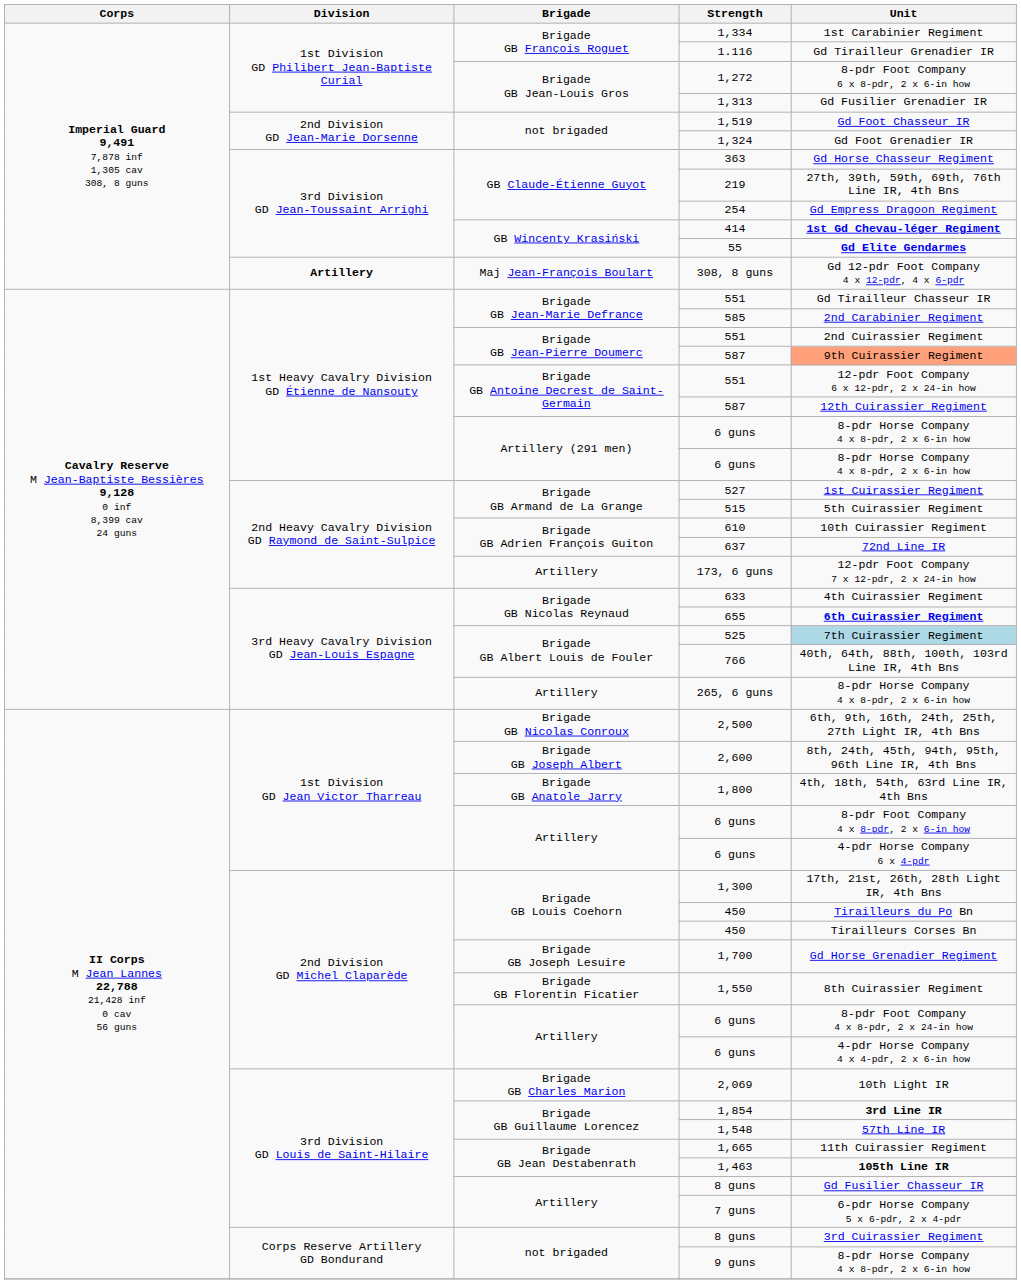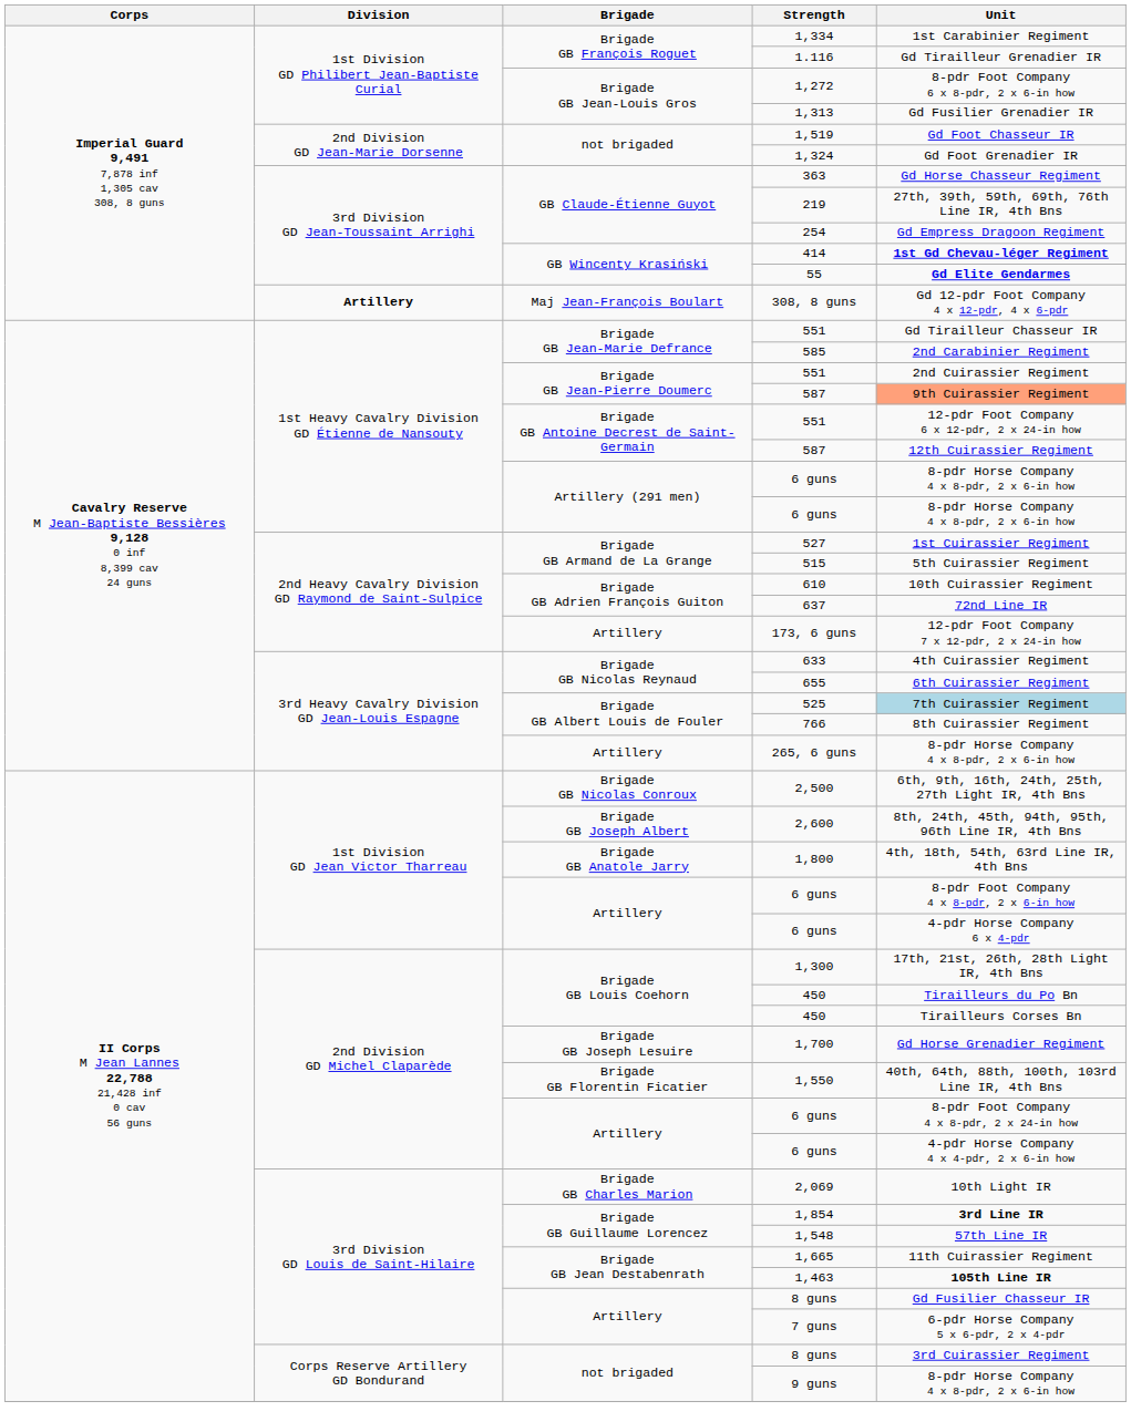 <table class="wikitable" style="text-align:center; width:90%;">
 <tr>
 <th width=20%>Corps</th>
 <th width=20%>Division</th>
 <th width=20%>Brigade</th>
 <th width=10%>Strength</th>
 <th width=20%>Unit</th>
 </tr>
 <tr>
 <td rowspan=12><strong>Imperial Guard</strong><br><strong>9,491</strong><br><small>7,878 inf<br>1,305 cav<br>308, 8 guns</small></td>
 <td rowspan=4>1st Division<br>GD <a href='#'>Philibert Jean-Baptiste Curial</a></td>
 <td rowspan=2>Brigade<br>GB <a href='#'>François Roguet</a></td>
 <td>1,334</td>
 <td>1st Carabinier Regiment</td>
 </tr>
 <tr>
 <td>1.116</td>
 <td>Gd Tirailleur Grenadier IR</td>
 </tr>
 <tr>
 <td rowspan=2>Brigade<br>GB Jean-Louis Gros</td>
 <td>1,272</td>
 <td>8-pdr Foot Company<br><small>6 x 8-pdr, 2 x 6-in how</small></td>
 </tr>
 <tr>
 <td>1,313</td>
 <td>Gd Fusilier Grenadier IR</td>
 </tr>
 <tr>
 <td rowspan=2>2nd Division<br>GD <a href='#'>Jean-Marie Dorsenne</a></td>
 <td rowspan=2>not brigaded</td>
 <td>1,519</td>
 <td><a href='#'>Gd Foot Chasseur IR</a></td>
 </tr>
 <tr>
 <td>1,324</td>
 <td>Gd Foot Grenadier IR</td>
 </tr>
 <tr>
 <td rowspan=5>3rd Division<br>GD <a href='#'>Jean-Toussaint Arrighi</a></td>
 <td rowspan=3>GB <a href='#'>Claude-Étienne Guyot</a></td>
 <td>363</td>
 <td><a href='#'>Gd Horse Chasseur Regiment</a></td>
 </tr>
 <tr>
 <td>219</td>
 <td>27th, 39th, 59th, 69th, 76th Line IR, 4th Bns</td>
 </tr>
 <tr>
 <td>254</td>
 <td><a href='#'>Gd Empress Dragoon Regiment</a></td>
 </tr>
 <tr>
 <td rowspan=2>GB <a href='#'>Wincenty Krasiński</a></td>
 <td>414</td>
 <td><strong><a href='#'>1st Gd Chevau-léger Regiment</a></strong></td>
 </tr>
 <tr>
 <td>55</td>
 <td><strong><a href='#'>Gd Elite Gendarmes</a></strong></td>
 </tr>
 <tr>
 <td rowspan=1><strong>Artillery</strong></td>
 <td rowspan=1>Maj <a href='#'>Jean-François Boulart</a></td>
 <td>308, 8 guns</td>
 <td>Gd 12-pdr Foot Company<br><small>4 x <a href='#'>12-pdr</a>, 4 x <a href='#'>6-pdr</a></small></td>
 </tr>
 <tr>
 <td rowspan=18><strong>Cavalry Reserve</strong><br>M <a href='#'>Jean-Baptiste Bessières</a><br><strong>9,128</strong><br><small>0 inf<br>8,399 cav<br>24 guns</small></td>
 <td rowspan=8>1st Heavy Cavalry Division<br>GD <a href='#'>Étienne de Nansouty</a></td>
 <td rowspan=2>Brigade<br>GB <a href='#'>Jean-Marie Defrance</a></td>
 <td>551</td>
 <td>Gd Tirailleur Chasseur IR</td>
 </tr>
 <tr>
 <td>585</td>
 <td><a href='#'>2nd Carabinier Regiment</a></td>
 </tr>
 <tr>
 <td rowspan=2>Brigade<br>GB <a href='#'>Jean-Pierre Doumerc</a></td>
 <td>551</td>
 <td>2nd Cuirassier Regiment</td>
 </tr>
 <tr>
 <td>587</td>
 <td style="background: lightsalmon;">9th Cuirassier Regiment</td>
 </tr>
 <tr>
 <td rowspan=2>Brigade<br>GB <a href='#'>Antoine Decrest de Saint-Germain</a></td>
 <td>551</td>
 <td>12-pdr Foot Company<br><small>6 x 12-pdr, 2 x 24-in how</small></td>
 </tr>
 <tr>
 <td>587</td>
 <td><a href='#'>12th Cuirassier Regiment</a></td>
 </tr>
 <tr>
 <td rowspan=2>Artillery (291 men)</td>
 <td>6 guns</td>
 <td>8-pdr Horse Company<br><small>4 x 8-pdr, 2 x 6-in how</small></td>
 </tr>
 <tr>
 <td>6 guns</td>
 <td>8-pdr Horse Company<br><small>4 x 8-pdr, 2 x 6-in how</small></td>
 </tr>
 <tr>
 <td rowspan=5>2nd Heavy Cavalry Division<br>GD <a href='#'>Raymond de Saint-Sulpice</a></td>
 <td rowspan=2>Brigade<br>GB Armand de La Grange</td>
 <td>527</td>
 <td><a href='#'>1st Cuirassier Regiment</a></td>
 </tr>
 <tr>
 <td>515</td>
 <td>5th Cuirassier Regiment</td>
 </tr>
 <tr>
 <td rowspan=2>Brigade<br>GB Adrien François Guiton</td>
 <td>610</td>
 <td>10th Cuirassier Regiment</td>
 </tr>
 <tr>
 <td>637</td>
 <td><a href='#'>72nd Line IR</a></td>
 </tr>
 <tr>
 <td rowspan=1>Artillery</td>
 <td>173, 6 guns</td>
 <td>12-pdr Foot Company<br><small>7 x 12-pdr, 2 x 24-in how</small></td>
 </tr>
 <tr>
 <td rowspan=5>3rd Heavy Cavalry Division<br>GD <a href='#'>Jean-Louis Espagne</a></td>
 <td rowspan=2>Brigade<br>GB Nicolas Reynaud</td>
 <td>633</td>
 <td>4th Cuirassier Regiment</td>
 </tr>
 <tr>
 <td>655</td>
-<td><strong><a href='#'>6th Cuirassier Regiment</a></strong></td>
+<td><a href='#'>6th Cuirassier Regiment</a></td>
 </tr>
 <tr>
 <td rowspan=2>Brigade<br>GB Albert Louis de Fouler</td>
 <td>525</td>
 <td style="background: lightblue;">7th Cuirassier Regiment</td>
 </tr>
 <tr>
 <td>766</td>
-<td>40th, 64th, 88th, 100th, 103rd Line IR, 4th Bns</td>
+<td>8th Cuirassier Regiment</td>
 </tr>
 <tr>
 <td rowspan=1>Artillery</td>
 <td>265, 6 guns</td>
 <td>8-pdr Horse Company<br><small>4 x 8-pdr, 2 x 6-in how</small></td>
 </tr>
 <tr>
 <td rowspan=21><strong>II Corps</strong><br>M <a href='#'>Jean Lannes</a><br><strong>22,788</strong><br><small>21,428 inf<br>0 cav<br>56 guns</small></td>
 <td rowspan=5>1st Division<br>GD <a href='#'>Jean Victor Tharreau</a></td>
 <td rowspan=1>Brigade<br>GB <a href='#'>Nicolas Conroux</a></td>
 <td>2,500</td>
 <td>6th, 9th, 16th, 24th, 25th, 27th Light IR, 4th Bns</td>
 </tr>
 <tr>
 <td rowspan=1>Brigade<br>GB <a href='#'>Joseph Albert</a></td>
 <td>2,600</td>
 <td>8th, 24th, 45th, 94th, 95th, 96th Line IR, 4th Bns</td>
 </tr>
 <tr>
 <td rowspan=1>Brigade<br>GB <a href='#'>Anatole Jarry</a></td>
 <td>1,800</td>
 <td>4th, 18th, 54th, 63rd Line IR, 4th Bns</td>
 </tr>
 <tr>
 <td rowspan=2>Artillery</td>
 <td>6 guns</td>
 <td>8-pdr Foot Company<br><small>4 x <a href='#'>8-pdr</a>, 2 x <a href='#'>6-in how</a></small></td>
 </tr>
 <tr>
 <td>6 guns</td>
 <td>4-pdr Horse Company<br><small>6 x <a href='#'>4-pdr</a></small></td>
 </tr>
 <tr>
 <td rowspan=7>2nd Division<br>GD <a href='#'>Michel Claparède</a></td>
 <td rowspan=3>Brigade<br>GB Louis Coehorn</td>
 <td>1,300</td>
 <td>17th, 21st, 26th, 28th Light IR, 4th Bns</td>
 </tr>
 <tr>
 <td>450</td>
 <td><a href='#'>Tirailleurs du Po</a> Bn</td>
 </tr>
 <tr>
 <td>450</td>
 <td>Tirailleurs Corses Bn</td>
 </tr>
 <tr>
 <td rowspan=1>Brigade<br>GB Joseph Lesuire</td>
 <td>1,700</td>
 <td><a href='#'>Gd Horse Grenadier Regiment</a></td>
 </tr>
 <tr>
 <td rowspan=1>Brigade<br>GB Florentin Ficatier</td>
 <td>1,550</td>
-<td>8th Cuirassier Regiment</td>
+<td>40th, 64th, 88th, 100th, 103rd Line IR, 4th Bns</td>
 </tr>
 <tr>
 <td rowspan=2>Artillery</td>
 <td>6 guns</td>
 <td>8-pdr Foot Company<br><small>4 x 8-pdr, 2 x 24-in how</small></td>
 </tr>
 <tr>
 <td>6 guns</td>
 <td>4-pdr Horse Company<br><small>4 x 4-pdr, 2 x 6-in how</small></td>
 </tr>
 <tr>
 <td rowspan=7>3rd Division<br>GD <a href='#'>Louis de Saint-Hilaire</a></td>
 <td rowspan=1>Brigade<br>GB <a href='#'>Charles Marion</a></td>
 <td>2,069</td>
 <td>10th Light IR</td>
 </tr>
 <tr>
 <td rowspan=2>Brigade<br>GB Guillaume Lorencez</td>
 <td>1,854</td>
 <td><strong>3rd Line IR</strong></td>
 </tr>
 <tr>
 <td>1,548</td>
 <td><a href='#'>57th Line IR</a></td>
 </tr>
 <tr>
 <td rowspan=2>Brigade<br>GB Jean Destabenrath</td>
 <td>1,665</td>
 <td>11th Cuirassier Regiment</td>
 </tr>
 <tr>
 <td>1,463</td>
 <td><strong>105th Line IR</strong></td>
 </tr>
 <tr>
 <td rowspan=2>Artillery</td>
 <td>8 guns</td>
 <td><a href='#'>Gd Fusilier Chasseur IR</a></td>
 </tr>
 <tr>
 <td>7 guns</td>
 <td>6-pdr Horse Company<br><small>5 x 6-pdr, 2 x 4-pdr</small></td>
 </tr>
 <tr>
 <td rowspan=2>Corps Reserve Artillery<br>GD Bondurand</td>
 <td rowspan=2>not brigaded</td>
 <td>8 guns</td>
 <td><a href='#'>3rd Cuirassier Regiment</a></td>
 </tr>
 <tr>
 <td>9 guns</td>
 <td>8-pdr Horse Company<br><small>4 x 8-pdr, 2 x 6-in how</small></td>
 </tr>
 <tr>
 </tr>
 </table>
